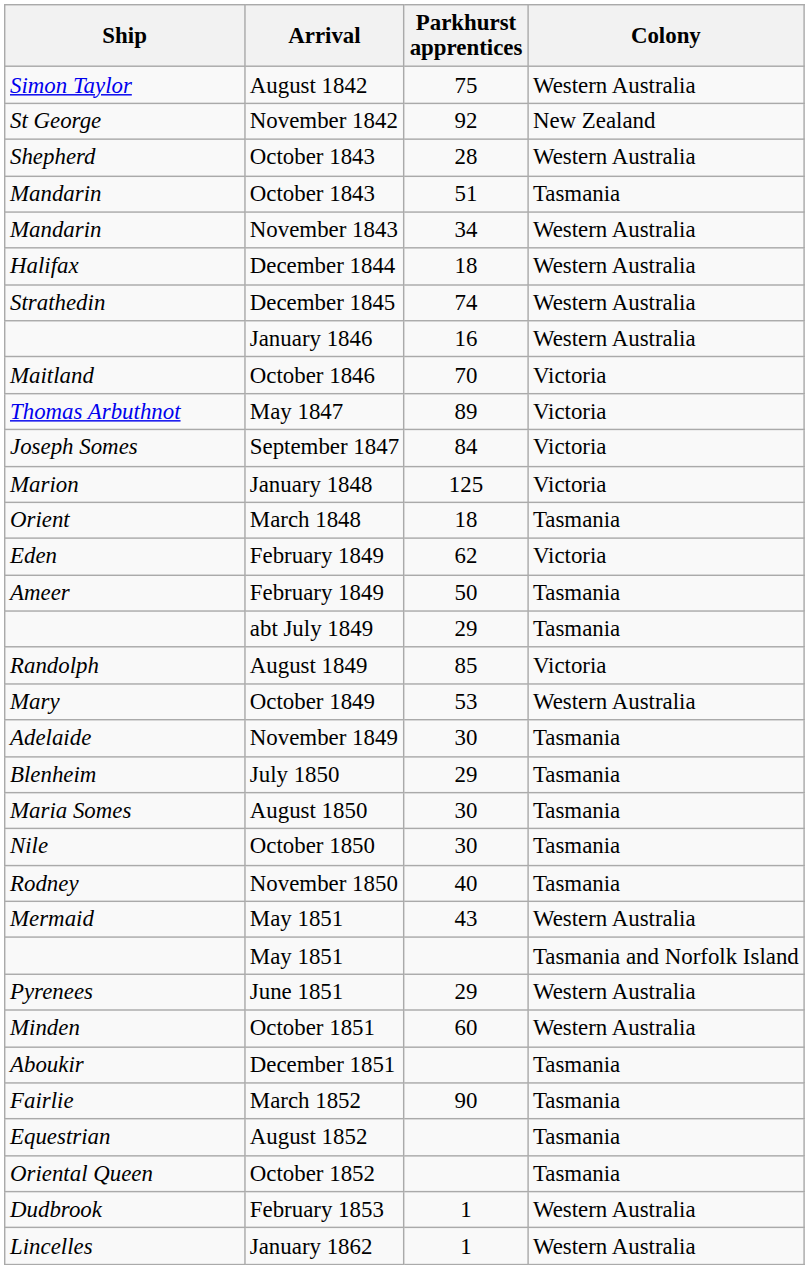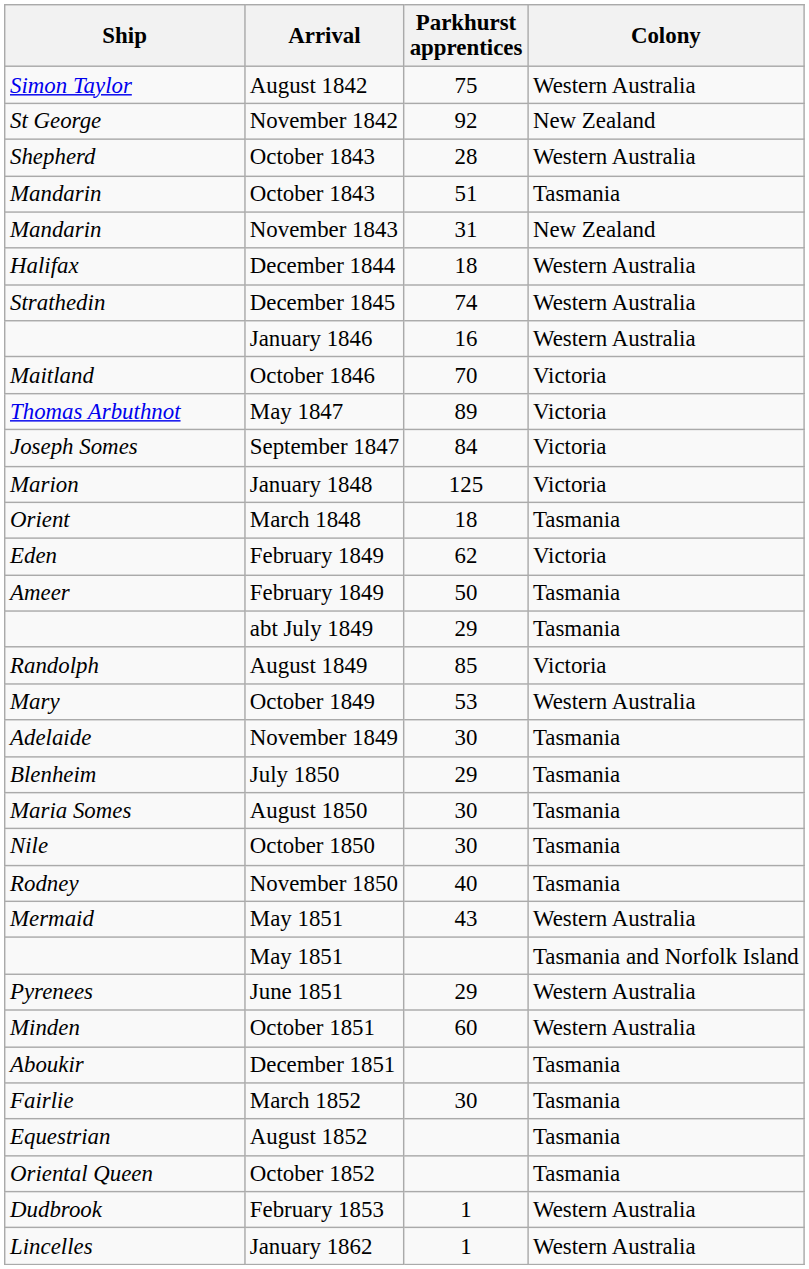 <table class=wikitable>
 <tr>
 <th width=30%>Ship</th>
 <th>Arrival</th>
 <th>Parkhurst<br>apprentices</th>
 <th>Colony</th>
 </tr>
 <tr>
 <td><em><a href='#'>Simon Taylor</a></em></td>
 <td>August 1842</td>
 <td align=center>75</td>
 <td>Western Australia</td>
 </tr>
 <tr>
 <td><em>St George</em></td>
 <td>November 1842</td>
 <td align=center>92</td>
 <td>New Zealand</td>
 </tr>
 <tr>
 <td><em>Shepherd</em></td>
 <td>October 1843</td>
 <td align=center>28</td>
 <td>Western Australia</td>
 </tr>
 <tr>
 <td><em>Mandarin</em></td>
 <td>October 1843</td>
 <td align=center>51</td>
 <td>Tasmania</td>
 </tr>
 <tr>
 <td><em>Mandarin</em></td>
 <td>November 1843</td>
-<td align=center>34</td>
-<td>Western Australia</td>
+<td align=center>31</td>
+<td>New Zealand</td>
 </tr>
 <tr>
 <td><em>Halifax</em></td>
 <td>December 1844</td>
 <td align=center>18</td>
 <td>Western Australia</td>
 </tr>
 <tr>
 <td><em>Strathedin</em></td>
 <td>December 1845</td>
 <td align=center>74</td>
 <td>Western Australia</td>
 </tr>
 <tr>
 <td></td>
 <td>January 1846</td>
 <td align=center>16</td>
 <td>Western Australia</td>
 </tr>
 <tr>
 <td><em>Maitland</em></td>
 <td>October 1846</td>
 <td align=center>70</td>
 <td>Victoria</td>
 </tr>
 <tr>
 <td><em><a href='#'>Thomas Arbuthnot</a></em></td>
 <td>May 1847</td>
 <td align=center>89</td>
 <td>Victoria</td>
 </tr>
 <tr>
 <td><em>Joseph Somes</em></td>
 <td>September 1847</td>
 <td align=center>84</td>
 <td>Victoria</td>
 </tr>
 <tr>
 <td><em>Marion</em></td>
 <td>January 1848</td>
 <td align=center>125</td>
 <td>Victoria</td>
 </tr>
 <tr>
 <td><em>Orient</em></td>
 <td>March 1848</td>
 <td align=center>18</td>
 <td>Tasmania</td>
 </tr>
 <tr>
 <td><em>Eden</em></td>
 <td>February 1849</td>
 <td align=center>62</td>
 <td>Victoria</td>
 </tr>
 <tr>
 <td><em>Ameer</em></td>
 <td>February 1849</td>
 <td align=center>50</td>
 <td>Tasmania</td>
 </tr>
 <tr>
 <td></td>
 <td>abt July 1849</td>
 <td align=center>29</td>
 <td>Tasmania</td>
 </tr>
 <tr>
 <td><em>Randolph</em></td>
 <td>August 1849</td>
 <td align=center>85</td>
 <td>Victoria</td>
 </tr>
 <tr>
 <td><em>Mary</em></td>
 <td>October 1849</td>
 <td align=center>53</td>
 <td>Western Australia</td>
 </tr>
 <tr>
 <td><em>Adelaide</em></td>
 <td>November 1849</td>
 <td align=center>30</td>
 <td>Tasmania</td>
 </tr>
 <tr>
 <td><em>Blenheim</em></td>
 <td>July 1850</td>
 <td align=center>29</td>
 <td>Tasmania</td>
 </tr>
 <tr>
 <td><em>Maria Somes</em></td>
 <td>August 1850</td>
 <td align=center>30</td>
 <td>Tasmania</td>
 </tr>
 <tr>
 <td><em>Nile</em></td>
 <td>October 1850</td>
 <td align=center>30</td>
 <td>Tasmania</td>
 </tr>
 <tr>
 <td><em>Rodney</em></td>
 <td>November 1850</td>
 <td align=center>40</td>
 <td>Tasmania</td>
 </tr>
 <tr>
 <td><em>Mermaid</em></td>
 <td>May 1851</td>
 <td align=center>43</td>
 <td>Western Australia</td>
 </tr>
 <tr>
 <td></td>
 <td>May 1851</td>
 <td></td>
 <td>Tasmania and Norfolk Island</td>
 </tr>
 <tr>
 <td><em>Pyrenees</em></td>
 <td>June 1851</td>
 <td align=center>29</td>
 <td>Western Australia</td>
 </tr>
 <tr>
 <td><em>Minden</em></td>
 <td>October 1851</td>
 <td align=center>60</td>
 <td>Western Australia</td>
 </tr>
 <tr>
 <td><em>Aboukir</em></td>
 <td>December 1851</td>
 <td></td>
 <td>Tasmania</td>
 </tr>
 <tr>
 <td><em>Fairlie</em></td>
 <td>March 1852</td>
-<td align=center>90</td>
+<td align=center>30</td>
 <td>Tasmania</td>
 </tr>
 <tr>
 <td><em>Equestrian</em></td>
 <td>August 1852</td>
 <td></td>
 <td>Tasmania</td>
 </tr>
 <tr>
 <td><em>Oriental Queen</em></td>
 <td>October 1852</td>
 <td></td>
 <td>Tasmania</td>
 </tr>
 <tr>
 <td><em>Dudbrook</em></td>
 <td>February 1853</td>
 <td align=center>1</td>
 <td>Western Australia</td>
 </tr>
 <tr>
 <td><em>Lincelles</em></td>
 <td>January 1862</td>
 <td align=center>1</td>
 <td>Western Australia</td>
 </tr>
 </table>
